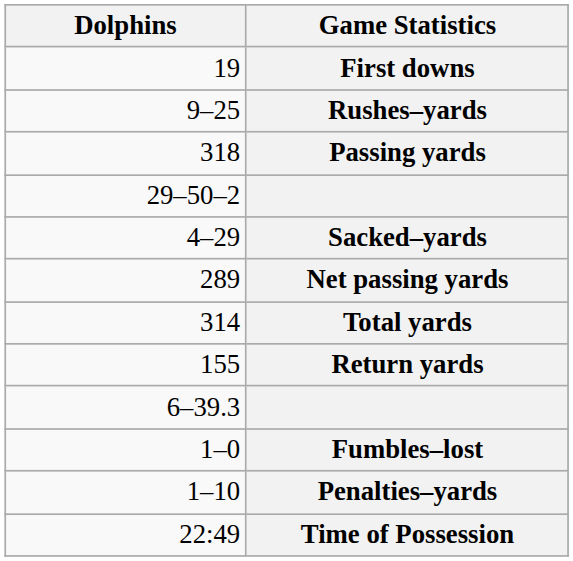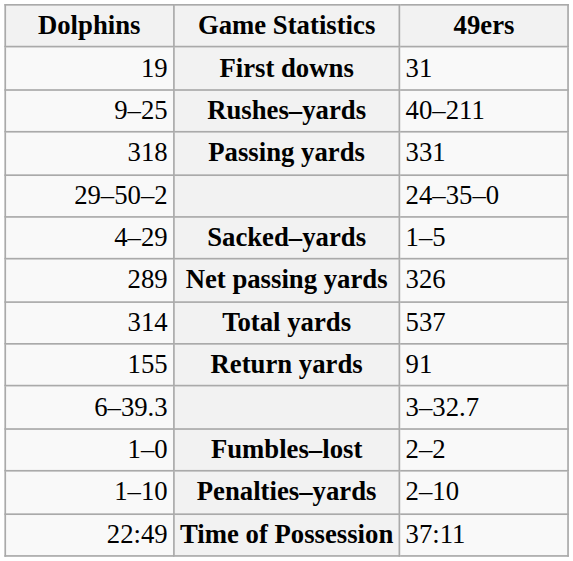 <table class="wikitable" style="margin: 1em auto 1em auto">
 <tr>
 <th style="width:30%;">Dolphins</th>
 <th style="width:40%;">Game Statistics</th>
+<th style="width:30%;">49ers</th>
 </tr>
 <tr>
 <td style="text-align:right;">19</td>
 <th>First downs</th>
+<td>31</td>
 </tr>
 <tr>
 <td style="text-align:right;">9–25</td>
 <th>Rushes–yards</th>
+<td>40–211</td>
 </tr>
 <tr>
 <td style="text-align:right;">318</td>
 <th>Passing yards</th>
+<td>331</td>
 </tr>
 <tr>
 <td style="text-align:right;">29–50–2</td>
 <th></th>
+<td>24–35–0</td>
 </tr>
 <tr>
 <td style="text-align:right;">4–29</td>
 <th>Sacked–yards</th>
+<td>1–5</td>
 </tr>
 <tr>
 <td style="text-align:right;">289</td>
 <th>Net passing yards</th>
+<td>326</td>
 </tr>
 <tr>
 <td style="text-align:right;">314</td>
 <th>Total yards</th>
+<td>537</td>
 </tr>
 <tr>
 <td style="text-align:right;">155</td>
 <th>Return yards</th>
+<td>91</td>
 </tr>
 <tr>
 <td style="text-align:right;">6–39.3</td>
 <th></th>
+<td>3–32.7</td>
 </tr>
 <tr>
 <td style="text-align:right;">1–0</td>
 <th>Fumbles–lost</th>
+<td>2–2</td>
 </tr>
 <tr>
 <td style="text-align:right;">1–10</td>
 <th>Penalties–yards</th>
+<td>2–10</td>
 </tr>
 <tr>
 <td style="text-align:right;">22:49</td>
 <th>Time of Possession</th>
+<td>37:11</td>
 </tr>
 </table>
